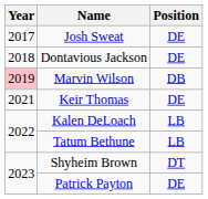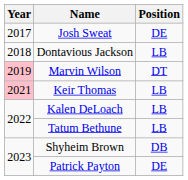 <table class="wikitable">
 <tr>
 <th>Year</th>
 <th>Name</th>
 <th>Position</th>
 </tr>
 <tr style="text-align:center;">
 <td>2017</td>
 <td><a href='#'>Josh Sweat</a></td>
 <td><a href='#'>DE</a></td>
 </tr>
 <tr style="text-align:center;">
 <td>2018</td>
 <td>Dontavious Jackson</td>
-<td><a href='#'>DE</a></td>
+<td><a href='#'>LB</a></td>
 </tr>
 <tr style="text-align:center;">
 <td style="background: pink;">2019</td>
 <td><a href='#'>Marvin Wilson</a></td>
-<td><a href='#'>DB</a></td>
+<td><a href='#'>DT</a></td>
 </tr>
 <tr style="text-align:center;">
-<td>2021</td>
+<td style="background: pink;">2021</td>
 <td><a href='#'>Keir Thomas</a></td>
-<td><a href='#'>DE</a></td>
+<td><a href='#'>LB</a></td>
 </tr>
 <tr style="text-align:center;">
 <td rowspan=2>2022</td>
 <td><a href='#'>Kalen DeLoach</a></td>
 <td><a href='#'>LB</a></td>
 </tr>
 <tr style="text-align:center;">
 <td><a href='#'>Tatum Bethune</a></td>
 <td><a href='#'>LB</a></td>
 </tr>
 <tr style="text-align:center;">
 <td rowspan=2>2023</td>
 <td>Shyheim Brown</td>
-<td><a href='#'>DT</a></td>
+<td><a href='#'>DB</a></td>
 </tr>
 <tr style="text-align:center;">
 <td><a href='#'>Patrick Payton</a></td>
 <td><a href='#'>DE</a></td>
 </tr>
 </table>
